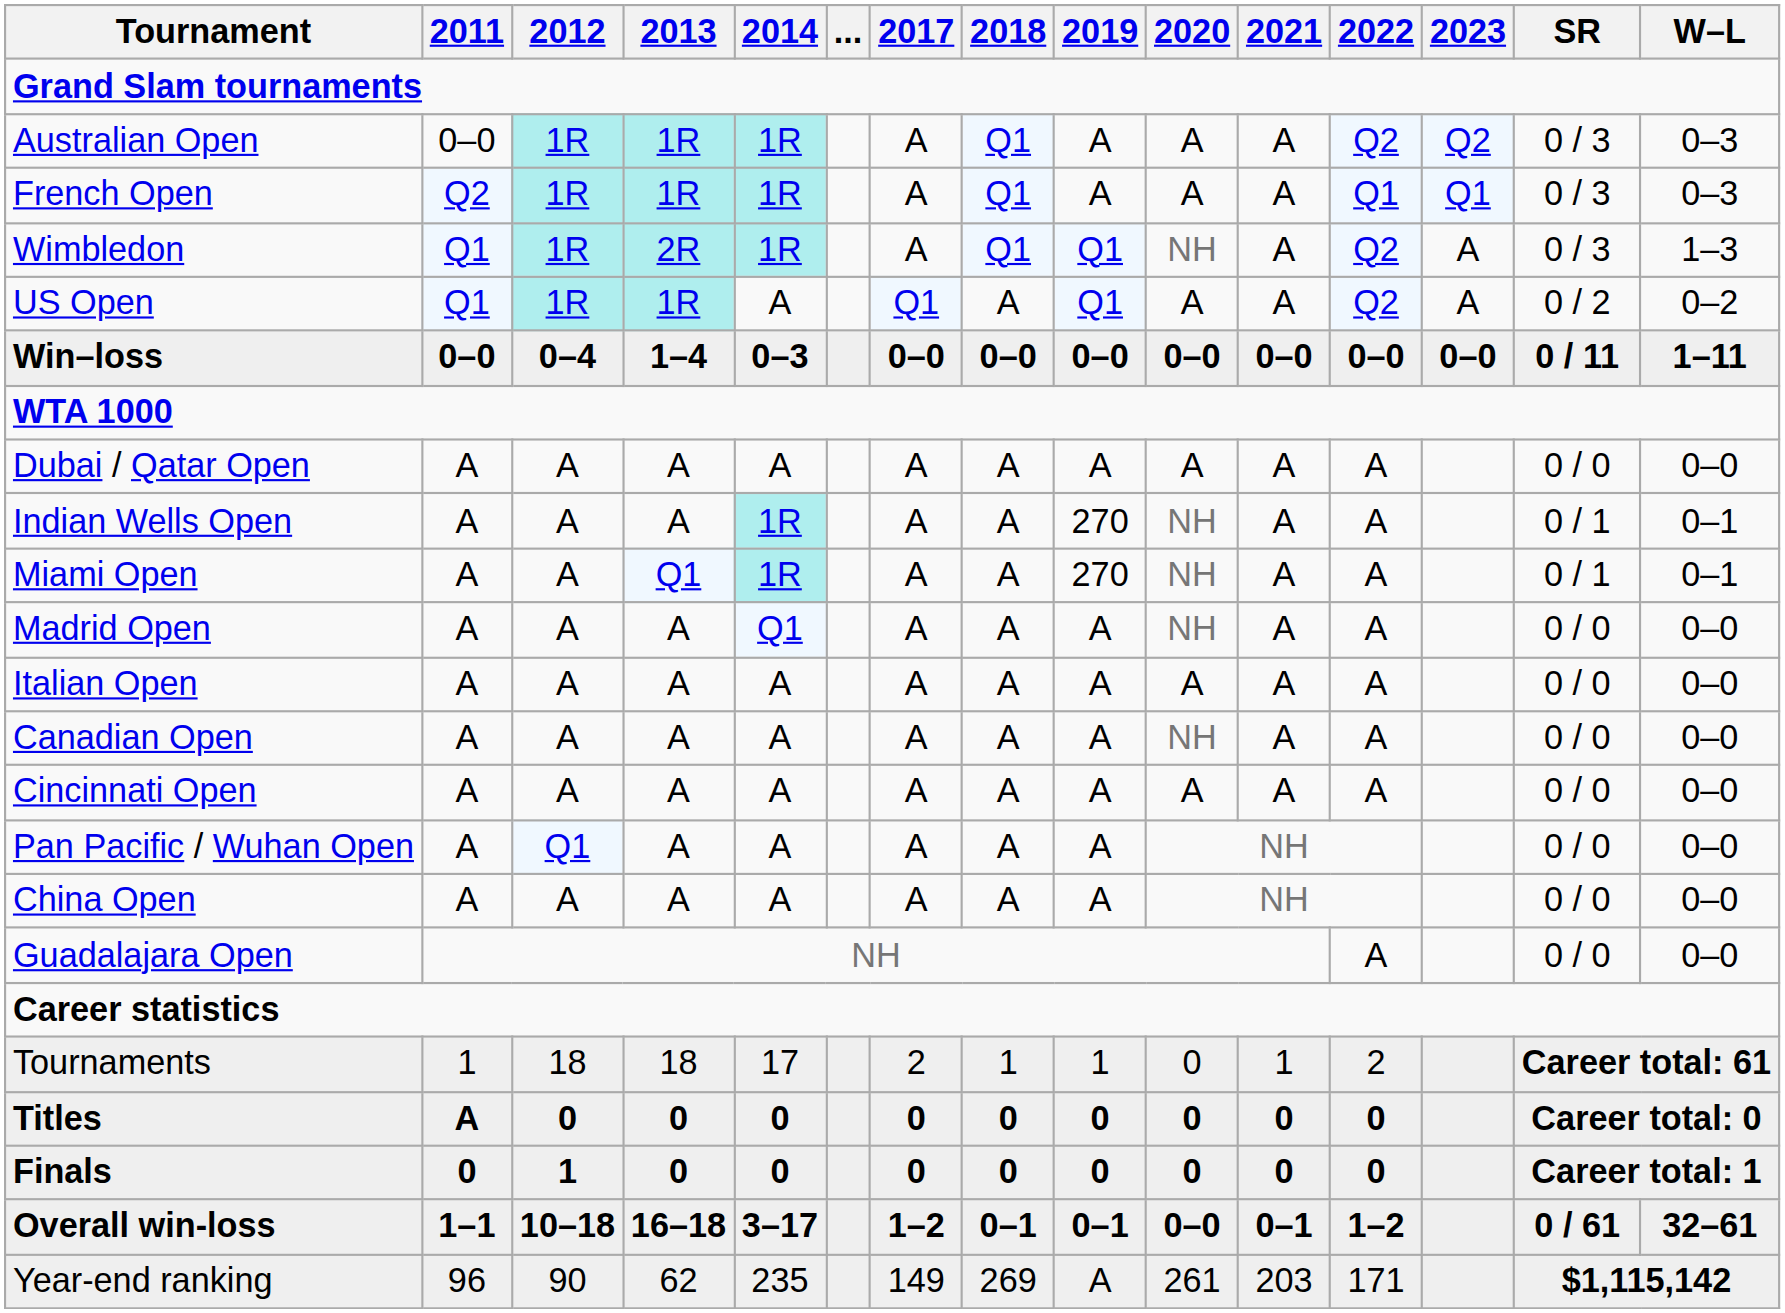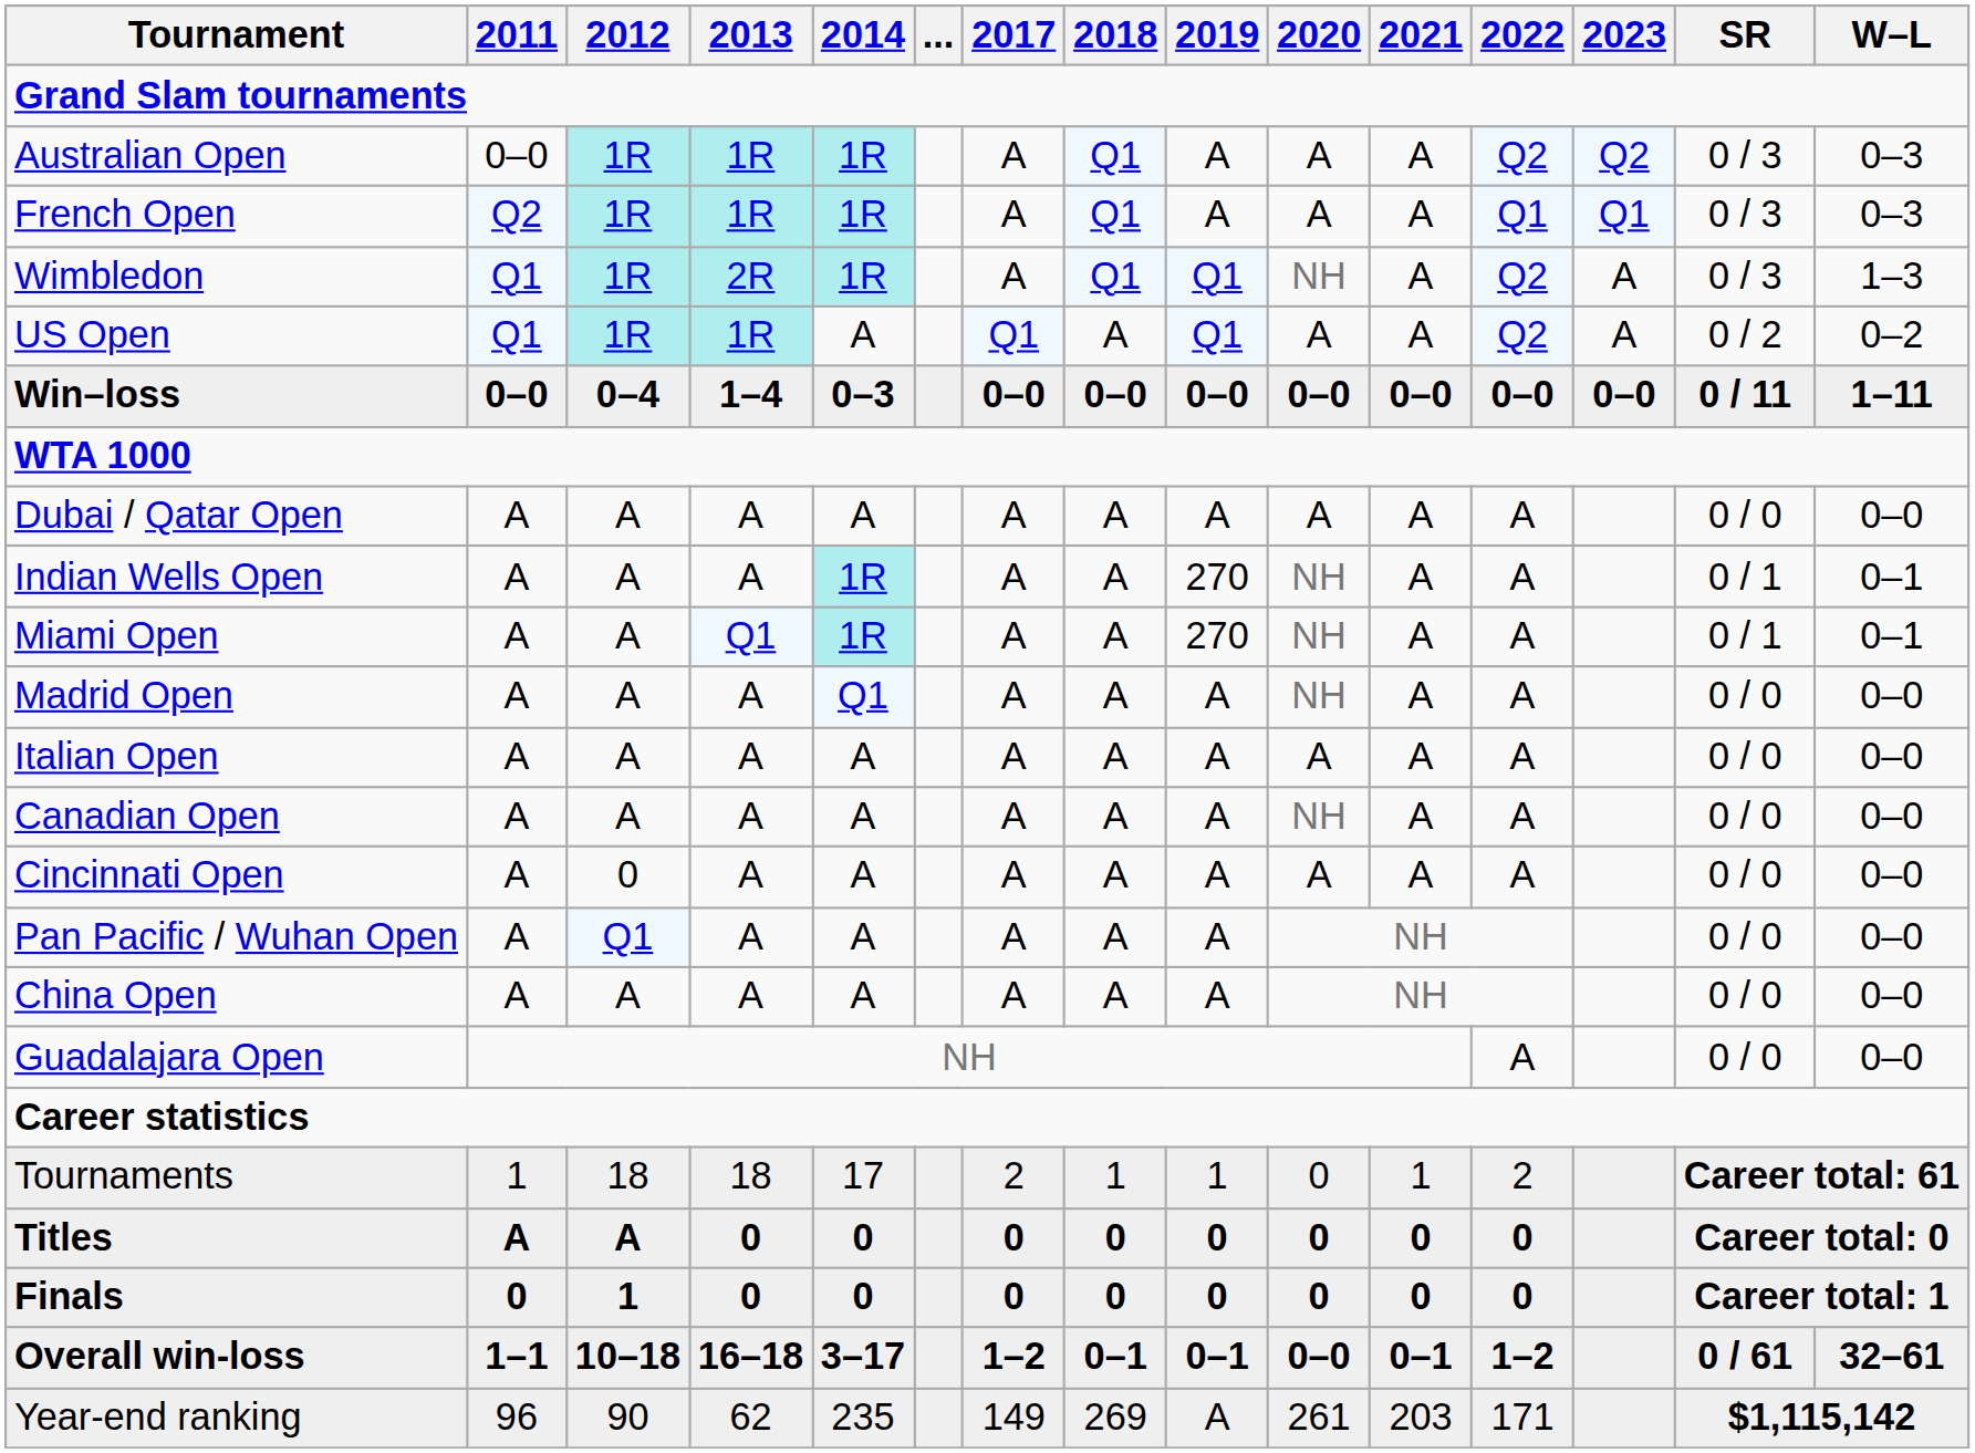 <table class="wikitable" style="text-align:center;">
 <tr>
 <th>Tournament</th>
 <th><a href='#'>2011</a></th>
 <th><a href='#'>2012</a></th>
 <th><a href='#'>2013</a></th>
 <th><a href='#'>2014</a></th>
 <th>...</th>
 <th><a href='#'>2017</a></th>
 <th><a href='#'>2018</a></th>
 <th><a href='#'>2019</a></th>
 <th><a href='#'>2020</a></th>
 <th><a href='#'>2021</a></th>
 <th><a href='#'>2022</a></th>
 <th><a href='#'>2023</a></th>
 <th>SR</th>
 <th>W–L</th>
 </tr>
 <tr>
 <td colspan="16" align="left"><strong><a href='#'>Grand Slam tournaments</a></strong></td>
 </tr>
 <tr>
 <td style="text-align:left;"><a href='#'>Australian Open</a></td>
 <td>0–0</td>
 <td style="background:#afeeee;"><a href='#'>1R</a></td>
 <td style="background:#afeeee;"><a href='#'>1R</a></td>
 <td style="background:#afeeee;"><a href='#'>1R</a></td>
 <td></td>
 <td>A</td>
 <td bgcolor="f0f8ff"><a href='#'>Q1</a></td>
 <td>A</td>
 <td>A</td>
 <td>A</td>
 <td bgcolor="f0f8ff"><a href='#'>Q2</a></td>
 <td bgcolor="f0f8ff"><a href='#'>Q2</a></td>
 <td>0 / 3</td>
 <td>0–3</td>
 </tr>
 <tr>
 <td style="text-align:left;"><a href='#'>French Open</a></td>
 <td bgcolor="f0f8ff"><a href='#'>Q2</a></td>
 <td style="background:#afeeee;"><a href='#'>1R</a></td>
 <td style="background:#afeeee;"><a href='#'>1R</a></td>
 <td style="background:#afeeee;"><a href='#'>1R</a></td>
 <td></td>
 <td>A</td>
 <td bgcolor="f0f8ff"><a href='#'>Q1</a></td>
 <td>A</td>
 <td>A</td>
 <td>A</td>
 <td bgcolor="f0f8ff"><a href='#'>Q1</a></td>
 <td bgcolor="f0f8ff"><a href='#'>Q1</a></td>
 <td>0 / 3</td>
 <td>0–3</td>
 </tr>
 <tr>
 <td style="text-align:left;"><a href='#'>Wimbledon</a></td>
 <td bgcolor=f0f8ff><a href='#'>Q1</a></td>
 <td style="background:#afeeee;"><a href='#'>1R</a></td>
 <td style="background:#afeeee;"><a href='#'>2R</a></td>
 <td style="background:#afeeee;"><a href='#'>1R</a></td>
 <td></td>
 <td>A</td>
 <td bgcolor="f0f8ff"><a href='#'>Q1</a></td>
 <td bgcolor="f0f8ff"><a href='#'>Q1</a></td>
 <td style=color:#767676>NH</td>
 <td>A</td>
 <td bgcolor="f0f8ff"><a href='#'>Q2</a></td>
 <td>A</td>
 <td>0 / 3</td>
 <td>1–3</td>
 </tr>
 <tr>
 <td style="text-align:left;"><a href='#'>US Open</a></td>
 <td bgcolor=f0f8ff><a href='#'>Q1</a></td>
 <td style="background:#afeeee;"><a href='#'>1R</a></td>
 <td style="background:#afeeee;"><a href='#'>1R</a></td>
 <td>A</td>
 <td></td>
 <td bgcolor="f0f8ff"><a href='#'>Q1</a></td>
 <td>A</td>
 <td bgcolor="f0f8ff"><a href='#'>Q1</a></td>
 <td>A</td>
 <td>A</td>
 <td bgcolor="f0f8ff"><a href='#'>Q2</a></td>
 <td>A</td>
 <td>0 / 2</td>
 <td>0–2</td>
 </tr>
 <tr style="background:#efefef; font-weight:bold;">
 <td style="text-align:left;">Win–loss</td>
 <td>0–0</td>
 <td>0–4</td>
 <td>1–4</td>
 <td>0–3</td>
 <td></td>
 <td>0–0</td>
 <td>0–0</td>
 <td>0–0</td>
 <td>0–0</td>
 <td>0–0</td>
 <td>0–0</td>
 <td>0–0</td>
 <td>0 / 11</td>
 <td>1–11</td>
 </tr>
 <tr>
 <td colspan="16" align="left"><strong><a href='#'>WTA 1000</a></strong></td>
 </tr>
 <tr>
 <td align=left><a href='#'>Dubai</a> / <a href='#'>Qatar Open</a></td>
 <td>A</td>
 <td>A</td>
 <td>A</td>
 <td>A</td>
 <td></td>
 <td>A</td>
 <td>A</td>
 <td>A</td>
 <td>A</td>
 <td>A</td>
 <td>A</td>
 <td></td>
 <td>0 / 0</td>
 <td>0–0</td>
 </tr>
 <tr>
 <td align=left><a href='#'>Indian Wells Open</a></td>
 <td>A</td>
 <td>A</td>
 <td>A</td>
 <td bgcolor=afeeee><a href='#'>1R</a></td>
 <td></td>
 <td>A</td>
 <td>A</td>
 <td>270</td>
 <td style=color:#767676>NH</td>
 <td>A</td>
 <td>A</td>
 <td></td>
 <td>0 / 1</td>
 <td>0–1</td>
 </tr>
 <tr>
 <td align=left><a href='#'>Miami Open</a></td>
 <td>A</td>
 <td>A</td>
 <td bgcolor=f0f8ff><a href='#'>Q1</a></td>
 <td bgcolor=afeeee><a href='#'>1R</a></td>
 <td></td>
 <td>A</td>
 <td>A</td>
 <td>270</td>
 <td style=color:#767676>NH</td>
 <td>A</td>
 <td>A</td>
 <td></td>
 <td>0 / 1</td>
 <td>0–1</td>
 </tr>
 <tr>
 <td align=left><a href='#'>Madrid Open</a></td>
 <td>A</td>
 <td>A</td>
 <td>A</td>
 <td bgcolor=f0f8ff><a href='#'>Q1</a></td>
 <td></td>
 <td>A</td>
 <td>A</td>
 <td>A</td>
 <td style=color:#767676>NH</td>
 <td>A</td>
 <td>A</td>
 <td></td>
 <td>0 / 0</td>
 <td>0–0</td>
 </tr>
 <tr>
 <td align=left><a href='#'>Italian Open</a></td>
 <td>A</td>
 <td>A</td>
 <td>A</td>
 <td>A</td>
 <td></td>
 <td>A</td>
 <td>A</td>
 <td>A</td>
 <td>A</td>
 <td>A</td>
 <td>A</td>
 <td></td>
 <td>0 / 0</td>
 <td>0–0</td>
 </tr>
 <tr>
 <td align=left><a href='#'>Canadian Open</a></td>
 <td>A</td>
 <td>A</td>
 <td>A</td>
 <td>A</td>
 <td></td>
 <td>A</td>
 <td>A</td>
 <td>A</td>
 <td style=color:#767676>NH</td>
 <td>A</td>
 <td>A</td>
 <td></td>
 <td>0 / 0</td>
 <td>0–0</td>
 </tr>
 <tr>
 <td align=left><a href='#'>Cincinnati Open</a></td>
 <td>A</td>
-<td>A</td>
+<td>0</td>
 <td>A</td>
 <td>A</td>
 <td></td>
 <td>A</td>
 <td>A</td>
 <td>A</td>
 <td>A</td>
 <td>A</td>
 <td>A</td>
 <td></td>
 <td>0 / 0</td>
 <td>0–0</td>
 </tr>
 <tr>
 <td align=left><a href='#'>Pan Pacific</a> / <a href='#'>Wuhan Open</a></td>
 <td>A</td>
 <td bgcolor=f0f8ff><a href='#'>Q1</a></td>
 <td>A</td>
 <td>A</td>
 <td></td>
 <td>A</td>
 <td>A</td>
 <td>A</td>
 <td colspan="3"  style=color:#767676>NH</td>
 <td></td>
 <td>0 / 0</td>
 <td>0–0</td>
 </tr>
 <tr>
 <td align=left><a href='#'>China Open</a></td>
 <td>A</td>
 <td>A</td>
 <td>A</td>
 <td>A</td>
 <td></td>
 <td>A</td>
 <td>A</td>
 <td>A</td>
 <td colspan="3" style=color:#767676>NH</td>
 <td></td>
 <td>0 / 0</td>
 <td>0–0</td>
 </tr>
 <tr>
 <td align=left><a href='#'>Guadalajara Open</a></td>
 <td colspan="10"  style=color:#767676>NH</td>
 <td>A</td>
 <td></td>
 <td>0 / 0</td>
 <td>0–0</td>
 </tr>
 <tr>
 <td colspan="16" align="left"><strong>Career statistics</strong></td>
 </tr>
 <tr bgcolor=efefef>
 <td align=left>Tournaments</td>
 <td>1</td>
 <td>18</td>
 <td>18</td>
 <td>17</td>
 <td></td>
 <td>2</td>
 <td>1</td>
 <td>1</td>
 <td>0</td>
 <td>1</td>
 <td>2</td>
 <td></td>
 <td colspan="3"><strong>Career total: 61</strong></td>
 </tr>
 <tr style="background:#efefef; font-weight:bold;">
 <td align=left>Titles</td>
 <td>A</td>
-<td>0</td>
+<td>A</td>
 <td>0</td>
 <td>0</td>
 <td></td>
 <td>0</td>
 <td>0</td>
 <td>0</td>
 <td>0</td>
 <td>0</td>
 <td>0</td>
 <td></td>
 <td colspan="3">Career total: 0</td>
 </tr>
 <tr style="background:#efefef; font-weight:bold;">
 <td align=left>Finals</td>
 <td>0</td>
 <td>1</td>
 <td>0</td>
 <td>0</td>
 <td></td>
 <td>0</td>
 <td>0</td>
 <td>0</td>
 <td>0</td>
 <td>0</td>
 <td>0</td>
 <td></td>
 <td colspan="3">Career total: 1</td>
 </tr>
 <tr style="background:#efefef; font-weight:bold;">
 <td align=left>Overall win-loss</td>
 <td>1–1</td>
 <td>10–18</td>
 <td>16–18</td>
 <td>3–17</td>
 <td></td>
 <td>1–2</td>
 <td>0–1</td>
 <td>0–1</td>
 <td>0–0</td>
 <td>0–1</td>
 <td>1–2</td>
 <td></td>
 <td>0 / 61</td>
 <td>32–61</td>
 </tr>
 <tr bgcolor=efefef>
 <td align=left>Year-end ranking</td>
 <td>96</td>
 <td>90</td>
 <td>62</td>
 <td>235</td>
 <td></td>
 <td>149</td>
 <td>269</td>
 <td>A</td>
 <td>261</td>
 <td>203</td>
 <td>171</td>
 <td></td>
 <td colspan="3"><strong>$1,115,142</strong></td>
 </tr>
 </table>
